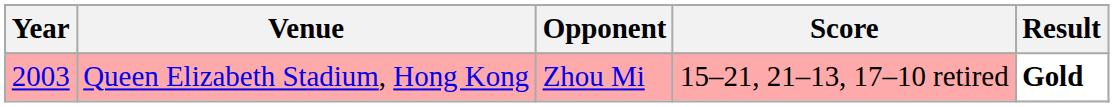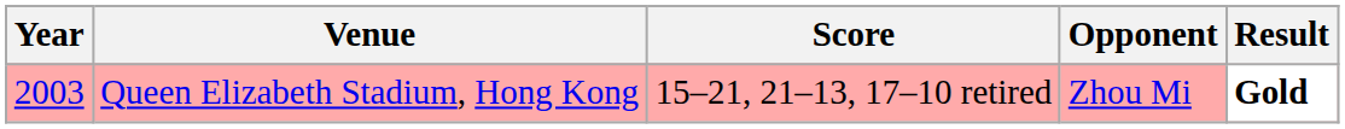 <table class="sortable wikitable" style="font-size: 90%;">
 <tr>
 <th>Year</th>
 <th>Venue</th>
+<th>Score</th>
 <th>Opponent</th>
-<th>Score</th>
 <th>Result</th>
 </tr>
 <tr style="background:#FFAAAA">
 <td align="center"><a href='#'>2003</a></td>
 <td align="left"><a href='#'>Queen Elizabeth Stadium</a>, <a href='#'>Hong Kong</a></td>
+<td align="left">15–21, 21–13, 17–10 retired</td>
 <td align="left"> <a href='#'>Zhou Mi</a></td>
-<td align="left">15–21, 21–13, 17–10 retired</td>
 <td style="text-align:left; background:white"> <strong>Gold</strong></td>
 </tr>
 </table>
